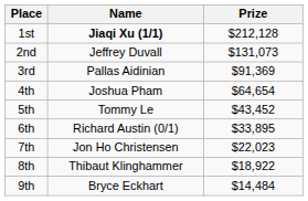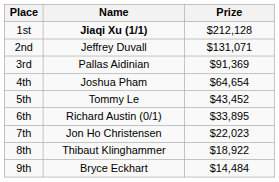 <table class="wikitable">
 <tr>
 <th width="50">Place</th>
 <th width="200">Name</th>
 <th width="125">Prize</th>
 </tr>
 <tr>
 <td align = "center">1st</td>
 <td align = "center"><strong>Jiaqi Xu (1/1)</strong></td>
 <td align = "center">$212,128</td>
 </tr>
 <tr>
 <td align = "center">2nd</td>
 <td align = "center">Jeffrey Duvall</td>
-<td align = "center">$131,073</td>
+<td align = "center">$131,071</td>
 </tr>
 <tr>
 <td align = "center">3rd</td>
 <td align = "center">Pallas Aidinian</td>
 <td align = "center">$91,369</td>
 </tr>
 <tr>
 <td align = "center">4th</td>
 <td align = "center">Joshua Pham</td>
 <td align = "center">$64,654</td>
 </tr>
 <tr>
 <td align = "center">5th</td>
 <td align = "center">Tommy Le</td>
 <td align = "center">$43,452</td>
 </tr>
 <tr>
 <td align = "center">6th</td>
 <td align = "center">Richard Austin (0/1)</td>
 <td align = "center">$33,895</td>
 </tr>
 <tr>
 <td align = "center">7th</td>
 <td align = "center">Jon Ho Christensen</td>
 <td align = "center">$22,023</td>
 </tr>
 <tr>
 <td align = "center">8th</td>
 <td align = "center">Thibaut Klinghammer</td>
 <td align = "center">$18,922</td>
 </tr>
 <tr>
 <td align = "center">9th</td>
 <td align = "center">Bryce Eckhart</td>
 <td align = "center">$14,484</td>
 </tr>
 </table>
